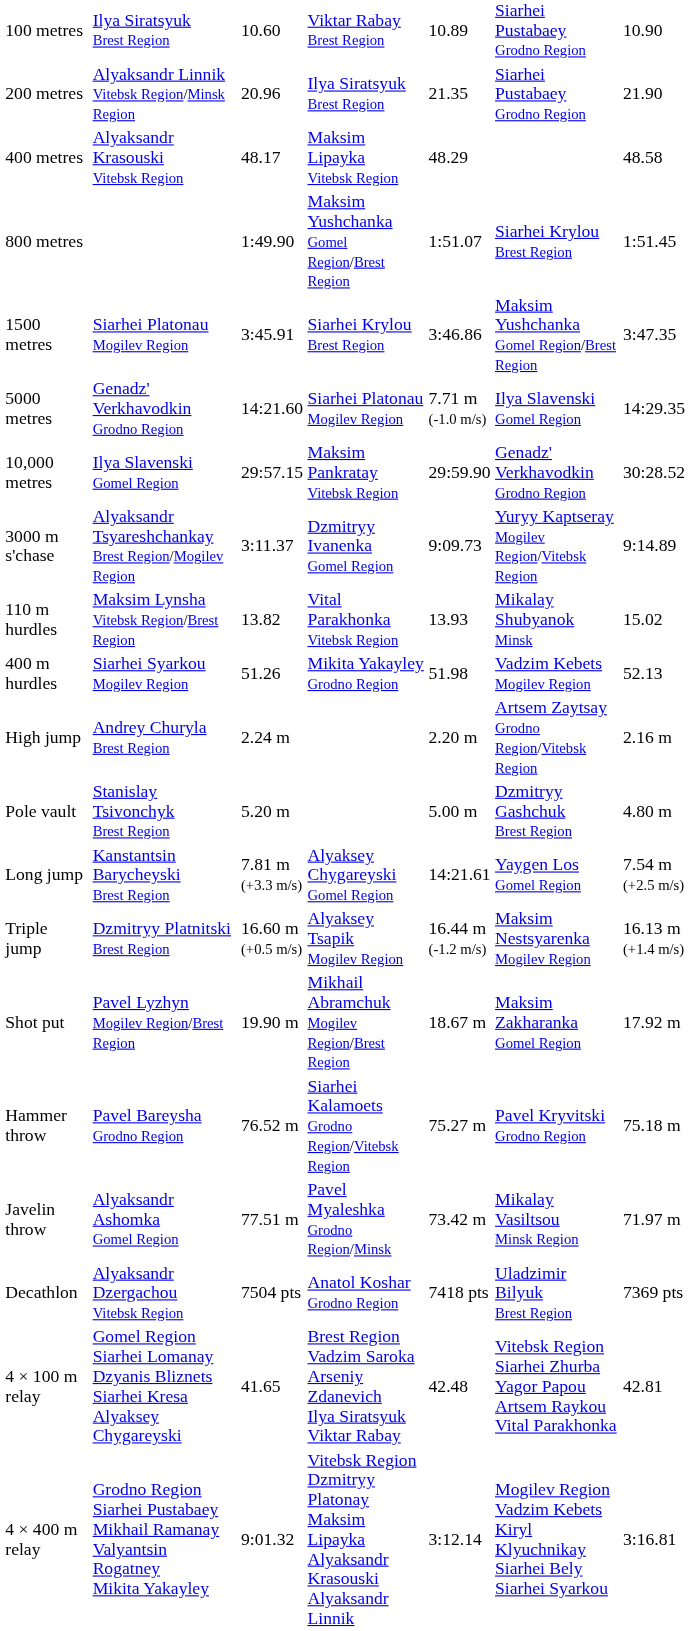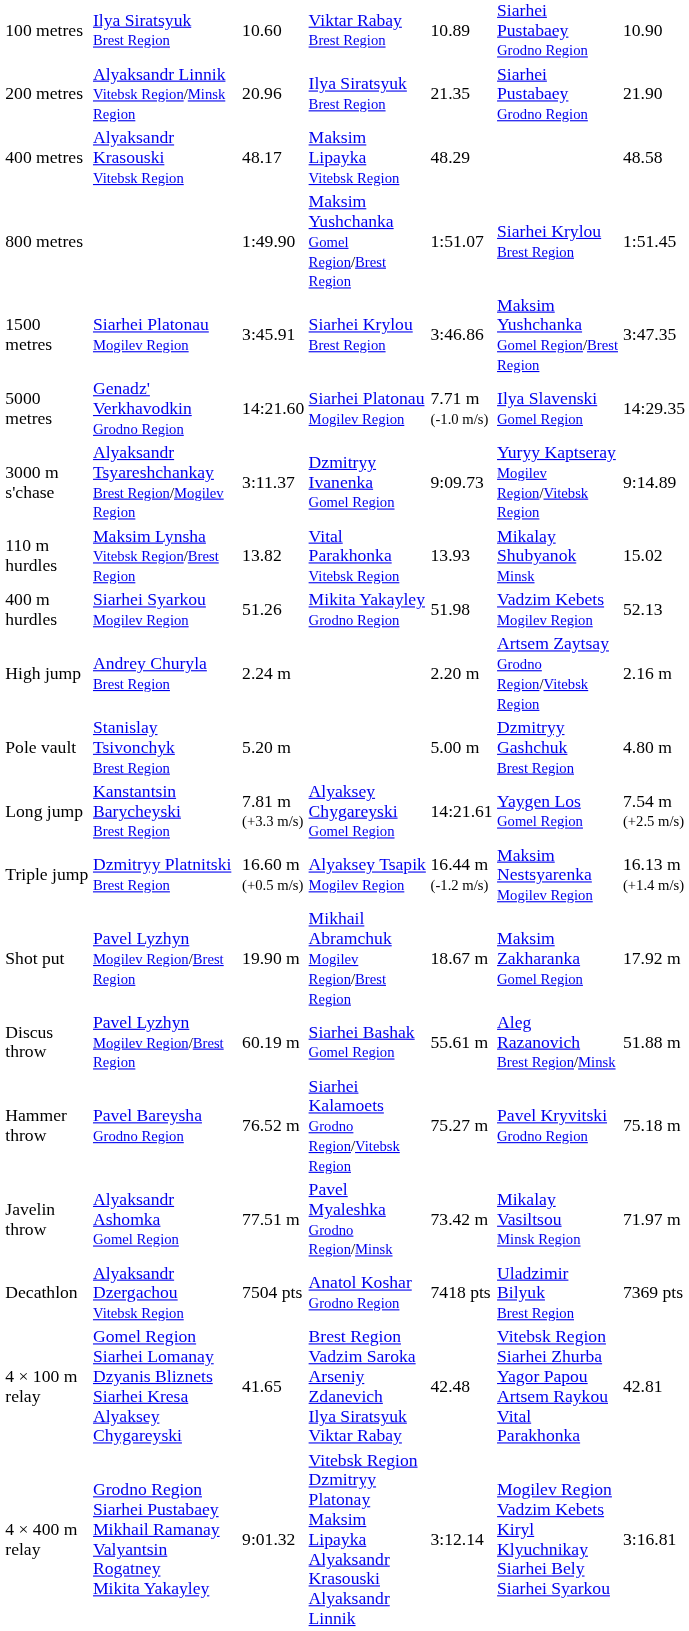 <table>
 <tr>
 <td>100 metres</td>
 <td><a href='#'>Ilya Siratsyuk</a><br><small><a href='#'>Brest Region</a></small></td>
 <td>10.60</td>
 <td><a href='#'>Viktar Rabay</a><br><small><a href='#'>Brest Region</a></small></td>
 <td>10.89</td>
 <td><a href='#'>Siarhei Pustabaey</a><br><small><a href='#'>Grodno Region</a></small></td>
 <td>10.90</td>
 </tr>
 <tr>
 <td>200 metres</td>
 <td><a href='#'>Alyaksandr Linnik</a><br><small><a href='#'>Vitebsk Region</a>/<a href='#'>Minsk Region</a></small></td>
 <td>20.96</td>
 <td><a href='#'>Ilya Siratsyuk</a><br><small><a href='#'>Brest Region</a></small></td>
 <td>21.35</td>
 <td><a href='#'>Siarhei Pustabaey</a><br><small><a href='#'>Grodno Region</a></small></td>
 <td>21.90</td>
 </tr>
 <tr>
 <td>400 metres</td>
 <td><a href='#'>Alyaksandr Krasouski</a><br><small><a href='#'>Vitebsk Region</a></small></td>
 <td>48.17</td>
 <td><a href='#'>Maksim Lipayka</a><br><small><a href='#'>Vitebsk Region</a></small></td>
 <td>48.29</td>
 <td></td>
 <td>48.58</td>
 </tr>
 <tr>
 <td>800 metres</td>
 <td></td>
 <td>1:49.90</td>
 <td><a href='#'>Maksim Yushchanka</a><br><small><a href='#'>Gomel Region</a>/<a href='#'>Brest Region</a></small></td>
 <td>1:51.07</td>
 <td><a href='#'>Siarhei Krylou</a><br><small><a href='#'>Brest Region</a></small></td>
 <td>1:51.45</td>
 </tr>
 <tr>
 <td>1500 metres</td>
 <td><a href='#'>Siarhei Platonau</a><br><small><a href='#'>Mogilev Region</a></small></td>
 <td>3:45.91</td>
 <td><a href='#'>Siarhei Krylou</a><br><small><a href='#'>Brest Region</a></small></td>
 <td>3:46.86</td>
 <td><a href='#'>Maksim Yushchanka</a><br><small><a href='#'>Gomel Region</a>/<a href='#'>Brest Region</a></small></td>
 <td>3:47.35</td>
 </tr>
 <tr>
 <td>5000 metres</td>
 <td><a href='#'>Genadz' Verkhavodkin</a><br><small><a href='#'>Grodno Region</a></small></td>
 <td>14:21.60</td>
 <td><a href='#'>Siarhei Platonau</a><br><small><a href='#'>Mogilev Region</a></small></td>
 <td>7.71 m<br><small>(-1.0 m/s)</small></td>
 <td><a href='#'>Ilya Slavenski</a><br><small><a href='#'>Gomel Region</a></small></td>
 <td>14:29.35</td>
-</tr>
-<tr>
-<td>10,000 metres</td>
-<td><a href='#'>Ilya Slavenski</a><br><small><a href='#'>Gomel Region</a></small></td>
-<td>29:57.15</td>
-<td><a href='#'>Maksim Pankratay</a><br><small><a href='#'>Vitebsk Region</a></small></td>
-<td>29:59.90</td>
-<td><a href='#'>Genadz' Verkhavodkin</a><br><small><a href='#'>Grodno Region</a></small></td>
-<td>30:28.52</td>
 </tr>
 <tr>
 <td>3000 m s'chase</td>
 <td><a href='#'>Alyaksandr Tsyareshchankay</a><br><small><a href='#'>Brest Region</a>/<a href='#'>Mogilev Region</a></small></td>
 <td>3:11.37</td>
 <td><a href='#'>Dzmitryy Ivanenka</a><br><small><a href='#'>Gomel Region</a></small></td>
 <td>9:09.73</td>
 <td><a href='#'>Yuryy Kaptseray</a><br><small><a href='#'>Mogilev Region</a>/<a href='#'>Vitebsk Region</a></small></td>
 <td>9:14.89</td>
 </tr>
 <tr>
 <td>110 m hurdles</td>
 <td><a href='#'>Maksim Lynsha</a><br><small><a href='#'>Vitebsk Region</a>/<a href='#'>Brest Region</a></small></td>
 <td>13.82</td>
 <td><a href='#'>Vital Parakhonka</a><br><small><a href='#'>Vitebsk Region</a></small></td>
 <td>13.93</td>
 <td><a href='#'>Mikalay Shubyanok</a><br><small><a href='#'>Minsk</a></small></td>
 <td>15.02</td>
 </tr>
 <tr>
 <td>400 m hurdles</td>
 <td><a href='#'>Siarhei Syarkou</a><br><small><a href='#'>Mogilev Region</a></small></td>
 <td>51.26</td>
 <td><a href='#'>Mikita Yakayley</a><br><small><a href='#'>Grodno Region</a></small></td>
 <td>51.98</td>
 <td><a href='#'>Vadzim Kebets</a><br><small><a href='#'>Mogilev Region</a></small></td>
 <td>52.13</td>
 </tr>
 <tr>
 <td>High jump</td>
 <td><a href='#'>Andrey Churyla</a><br><small><a href='#'>Brest Region</a></small></td>
 <td>2.24 m</td>
 <td></td>
 <td>2.20 m</td>
 <td><a href='#'>Artsem Zaytsay</a><br><small><a href='#'>Grodno Region</a>/<a href='#'>Vitebsk Region</a></small></td>
 <td>2.16 m</td>
 </tr>
 <tr>
 <td>Pole vault</td>
 <td><a href='#'>Stanislay Tsivonchyk</a><br><small><a href='#'>Brest Region</a></small></td>
 <td>5.20 m</td>
 <td></td>
 <td>5.00 m</td>
 <td><a href='#'>Dzmitryy Gashchuk</a><br><small><a href='#'>Brest Region</a></small></td>
 <td>4.80 m</td>
 </tr>
 <tr>
 <td>Long jump</td>
 <td><a href='#'>Kanstantsin Barycheyski</a><br><small><a href='#'>Brest Region</a></small></td>
 <td>7.81 m<br><small>(+3.3 m/s)</small></td>
 <td><a href='#'>Alyaksey Chygareyski</a><br><small><a href='#'>Gomel Region</a></small></td>
 <td>14:21.61</td>
 <td><a href='#'>Yaygen Los</a><br><small><a href='#'>Gomel Region</a></small></td>
 <td>7.54 m<br><small>(+2.5 m/s)</small></td>
 </tr>
 <tr>
 <td>Triple jump</td>
 <td><a href='#'>Dzmitryy Platnitski</a><br><small><a href='#'>Brest Region</a></small></td>
 <td>16.60 m<br><small>(+0.5 m/s)</small></td>
 <td><a href='#'>Alyaksey Tsapik</a><br><small><a href='#'>Mogilev Region</a></small></td>
 <td>16.44 m<br><small>(-1.2 m/s)</small></td>
 <td><a href='#'>Maksim Nestsyarenka</a><br><small><a href='#'>Mogilev Region</a></small></td>
 <td>16.13 m<br><small>(+1.4 m/s)</small></td>
 </tr>
 <tr>
 <td>Shot put</td>
 <td><a href='#'>Pavel Lyzhyn</a><br><small><a href='#'>Mogilev Region</a>/<a href='#'>Brest Region</a></small></td>
 <td>19.90 m</td>
 <td><a href='#'>Mikhail Abramchuk</a><br><small><a href='#'>Mogilev Region</a>/<a href='#'>Brest Region</a></small></td>
 <td>18.67 m</td>
 <td><a href='#'>Maksim Zakharanka</a><br><small><a href='#'>Gomel Region</a></small></td>
 <td>17.92 m</td>
 </tr>
 <tr>
+<td>Discus throw</td>
+<td><a href='#'>Pavel Lyzhyn</a><br><small><a href='#'>Mogilev Region</a>/<a href='#'>Brest Region</a></small></td>
+<td>60.19 m</td>
+<td><a href='#'>Siarhei Bashak</a><br><small><a href='#'>Gomel Region</a></small></td>
+<td>55.61 m</td>
+<td><a href='#'>Aleg Razanovich</a><br><small><a href='#'>Brest Region</a>/<a href='#'>Minsk</a></small></td>
+<td>51.88 m</td>
+</tr>
+<tr>
 <td>Hammer throw</td>
 <td><a href='#'>Pavel Bareysha</a><br><small><a href='#'>Grodno Region</a></small></td>
 <td>76.52 m</td>
 <td><a href='#'>Siarhei Kalamoets</a><br><small><a href='#'>Grodno Region</a>/<a href='#'>Vitebsk Region</a></small></td>
 <td>75.27 m</td>
 <td><a href='#'>Pavel Kryvitski</a><br><small><a href='#'>Grodno Region</a></small></td>
 <td>75.18 m</td>
 </tr>
 <tr>
 <td>Javelin throw</td>
 <td><a href='#'>Alyaksandr Ashomka</a><br><small><a href='#'>Gomel Region</a></small></td>
 <td>77.51 m</td>
 <td><a href='#'>Pavel Myaleshka</a><br><small><a href='#'>Grodno Region</a>/<a href='#'>Minsk</a></small></td>
 <td>73.42 m</td>
 <td><a href='#'>Mikalay Vasiltsou</a><br><small><a href='#'>Minsk Region</a></small></td>
 <td>71.97 m</td>
 </tr>
 <tr>
 <td>Decathlon</td>
 <td><a href='#'>Alyaksandr Dzergachou</a><br><small><a href='#'>Vitebsk Region</a></small></td>
 <td>7504 pts</td>
 <td><a href='#'>Anatol Koshar</a><br><small><a href='#'>Grodno Region</a></small></td>
 <td>7418 pts</td>
 <td><a href='#'>Uladzimir Bilyuk</a><br><small><a href='#'>Brest Region</a></small></td>
 <td>7369 pts</td>
 </tr>
 <tr>
 <td>4 × 100 m relay</td>
 <td><a href='#'>Gomel Region</a><br><a href='#'>Siarhei Lomanay</a><br><a href='#'>Dzyanis Bliznets</a><br><a href='#'>Siarhei Kresa</a><br><a href='#'>Alyaksey Chygareyski</a></td>
 <td>41.65</td>
 <td><a href='#'>Brest Region</a><br><a href='#'>Vadzim Saroka</a><br><a href='#'>Arseniy Zdanevich</a><br><a href='#'>Ilya Siratsyuk</a><br><a href='#'>Viktar Rabay</a></td>
 <td>42.48</td>
 <td><a href='#'>Vitebsk Region</a><br><a href='#'>Siarhei Zhurba</a><br><a href='#'>Yagor Papou</a><br><a href='#'>Artsem Raykou</a><br><a href='#'>Vital Parakhonka</a></td>
 <td>42.81</td>
 </tr>
 <tr>
 <td>4 × 400 m relay</td>
 <td><a href='#'>Grodno Region</a><br><a href='#'>Siarhei Pustabaey</a><br><a href='#'>Mikhail Ramanay</a><br><a href='#'>Valyantsin Rogatney</a><br><a href='#'>Mikita Yakayley</a></td>
 <td>9:01.32</td>
 <td><a href='#'>Vitebsk Region</a><br><a href='#'>Dzmitryy Platonay</a><br><a href='#'>Maksim Lipayka</a><br><a href='#'>Alyaksandr Krasouski</a> <br><a href='#'>Alyaksandr Linnik</a></td>
 <td>3:12.14</td>
 <td><a href='#'>Mogilev Region</a><br><a href='#'>Vadzim Kebets</a><br><a href='#'>Kiryl Klyuchnikay</a><br><a href='#'>Siarhei Bely</a><br><a href='#'>Siarhei Syarkou</a></td>
 <td>3:16.81</td>
 </tr>
 </table>
